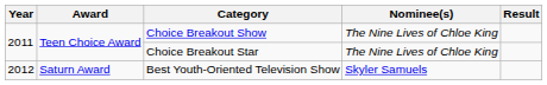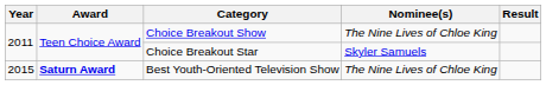 <table class="wikitable sortable">
 <tr>
 <th>Year</th>
 <th>Award</th>
 <th>Category</th>
 <th>Nominee(s)</th>
 <th>Result</th>
 </tr>
 <tr>
 <td rowspan="2">2011</td>
 <td rowspan="2"><a href='#'>Teen Choice Award</a></td>
 <td><a href='#'>Choice Breakout Show</a></td>
 <td><em>The Nine Lives of Chloe King</em></td>
 <td></td>
 </tr>
 <tr>
 <td>Choice Breakout Star</td>
+<td><a href='#'>Skyler Samuels</a></td>
+<td></td>
+</tr>
+<tr>
+<td>2015</td>
+<td><strong><a href='#'>Saturn Award</a></strong></td>
+<td>Best Youth-Oriented Television Show</td>
 <td><em>The Nine Lives of Chloe King</em></td>
 <td></td>
 </tr>
-<tr>
-<td>2012</td>
-<td><a href='#'>Saturn Award</a></td>
-<td>Best Youth-Oriented Television Show</td>
-<td><a href='#'>Skyler Samuels</a></td>
-<td></td>
-</tr>
 </table>
